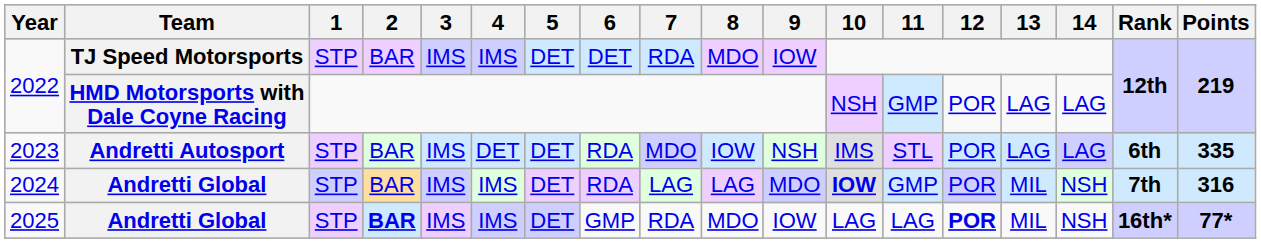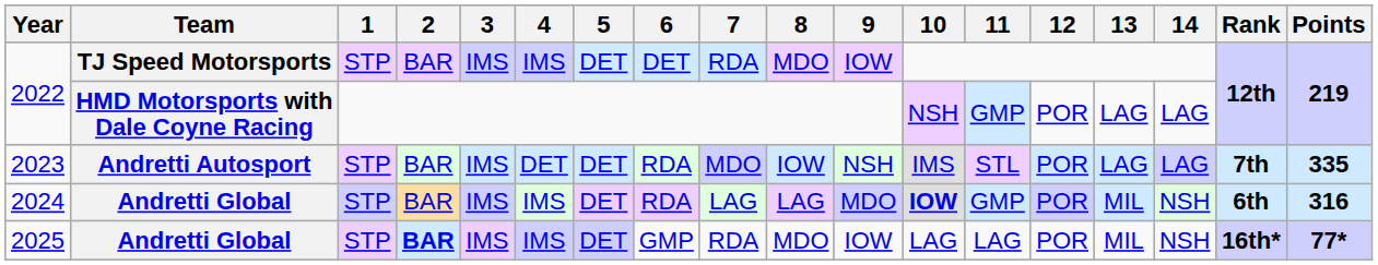 <table class="wikitable" style="text-align:center; font-size:85%">
 <tr>
 <th>Year</th>
 <th>Team</th>
 <th>1</th>
 <th>2</th>
 <th>3</th>
 <th>4</th>
 <th>5</th>
 <th>6</th>
 <th>7</th>
 <th>8</th>
 <th>9</th>
 <th>10</th>
 <th>11</th>
 <th>12</th>
 <th>13</th>
 <th>14</th>
 <th>Rank</th>
 <th>Points</th>
 </tr>
 <tr>
 <td rowspan=2><a href='#'>2022</a></td>
 <th nowrap>TJ Speed Motorsports</th>
 <td style="background:#EFCFFF;"><a href='#'>STP</a><br></td>
 <td style="background:#EFCFFF;"><a href='#'>BAR</a><br></td>
 <td style="background:#CFCFFF;"><a href='#'>IMS</a><br></td>
 <td style="background:#CFCFFF;"><a href='#'>IMS</a><br></td>
 <td style="background:#CFEAFF;"><a href='#'>DET</a><br></td>
 <td style="background:#CFEAFF;"><a href='#'>DET</a><br></td>
 <td style="background:#CFEAFF;"><a href='#'>RDA</a><br></td>
 <td style="background:#EFCFFF;"><a href='#'>MDO</a><br></td>
 <td style="background:#EFCFFF;"><a href='#'>IOW</a><br></td>
 <td colspan=5></td>
 <th rowspan=2 style="background:#CFCFFF;">12th</th>
 <th rowspan=2 style="background:#CFCFFF;">219</th>
 </tr>
 <tr>
 <th nowrap><a href='#'>HMD Motorsports</a> with<br><a href='#'>Dale Coyne Racing</a></th>
 <td colspan=9></td>
 <td style="background:#EFCFFF;"><a href='#'>NSH</a><br></td>
 <td style="background:#CFEAFF;"><a href='#'>GMP</a><br></td>
 <td style="background:#;"><a href='#'>POR</a><br></td>
 <td style="background:#;"><a href='#'>LAG</a><br></td>
 <td style="background:#;"><a href='#'>LAG</a><br></td>
 </tr>
 <tr>
 <td><a href='#'>2023</a></td>
 <th nowrap><a href='#'>Andretti Autosport</a></th>
 <td style="background:#EFCFFF;"><a href='#'>STP</a><br></td>
 <td style="background:#dfffdf;"><a href='#'>BAR</a><br></td>
 <td style="background:#cfeaff;"><a href='#'>IMS</a><br></td>
 <td style="background:#cfeaff;"><a href='#'>DET</a><br></td>
 <td style="background:#cfeaff;"><a href='#'>DET</a><br></td>
 <td style="background:#dfffdf;"><a href='#'>RDA</a><br></td>
 <td style="background:#cfcfff;"><a href='#'>MDO</a><br></td>
 <td style="background:#cfeaff;"><a href='#'>IOW</a><br></td>
 <td style="background:#dfffdf;"><a href='#'>NSH</a><br></td>
 <td style="background:#dfdfdf;"><a href='#'>IMS</a><br></td>
 <td style="background:#efcfff;"><a href='#'>STL</a><br></td>
 <td style="background:#cfeaff;"><a href='#'>POR</a><br></td>
 <td style="background:#cfeaff;"><a href='#'>LAG</a><br></td>
 <td style="background:#cfcfff;"><a href='#'>LAG</a><br></td>
-<th style="background:#cfeaff;">6th</th>
+<th style="background:#CFeaff;">7th</th>
 <th style="background:#CFeaff;">335</th>
 </tr>
 <tr>
 <td><a href='#'>2024</a></td>
 <th nowrap><a href='#'>Andretti Global</a></th>
 <td style="background:#cfcfff;"><a href='#'>STP</a><br></td>
 <td style="background:#ffdf9f;"><a href='#'>BAR</a><br></td>
 <td style="background:#cfcfff;"><a href='#'>IMS</a><br></td>
 <td style="background:#dfffdf;"><a href='#'>IMS</a><br></td>
 <td style="background:#EFCFFF;"><a href='#'>DET</a><br></td>
 <td style="background:#EFCFFF;"><a href='#'>RDA</a><br></td>
 <td style="background:#DFFFDF;"><a href='#'>LAG</a><br></td>
 <td style="background:#EFCFFF;"><a href='#'>LAG</a><br></td>
 <td style="background:#CFCFFF;"><a href='#'>MDO</a><br></td>
 <td style="background:#DFDFDF;"><strong><a href='#'>IOW</a></strong><br></td>
 <td style="background:#CFEAFF;"><a href='#'>GMP</a><br></td>
 <td style="background:#CFCFFF;"><a href='#'>POR</a><br></td>
 <td style="background:#CFEAFF;"><a href='#'>MIL</a><br></td>
 <td style="background:#DFFFDF;"><a href='#'>NSH</a><br></td>
-<th style="background:#CFeaff;">7th</th>
+<th style="background:#cfeaff;">6th</th>
 <th style="background:#cfeaff;">316</th>
 </tr>
 <tr>
 <td><a href='#'>2025</a></td>
 <th nowrap><a href='#'>Andretti Global</a></th>
 <td style="background:#EFCFFF;"><a href='#'>STP</a><br></td>
 <td style="background:#CFEAFF;"><strong><a href='#'>BAR</a><br></strong></td>
 <td style="background:#EFCFFF;"><a href='#'>IMS</a><br></td>
 <td style="background:#CFCFFF;"><a href='#'>IMS</a><br></td>
 <td style="background:#CFCFFF;"><a href='#'>DET</a><br></td>
 <td style="background:#;"><a href='#'>GMP</a></td>
 <td style="background:#;"><a href='#'>RDA</a></td>
 <td style="background:#;"><a href='#'>MDO</a></td>
 <td style="background:#;"><a href='#'>IOW</a></td>
 <td style="background:#;"><a href='#'>LAG</a></td>
 <td style="background:#;"><a href='#'>LAG</a></td>
-<td style="background:#;"><strong><a href='#'>POR</a></strong></td>
+<td style="background:#;"><a href='#'>POR</a></td>
 <td style="background:#;"><a href='#'>MIL</a></td>
 <td style="background:#;"><a href='#'>NSH</a></td>
 <th style="background:#CFCFFF;">16th*</th>
 <th style="background:#CFCFFF;">77*</th>
 </tr>
 </table>
